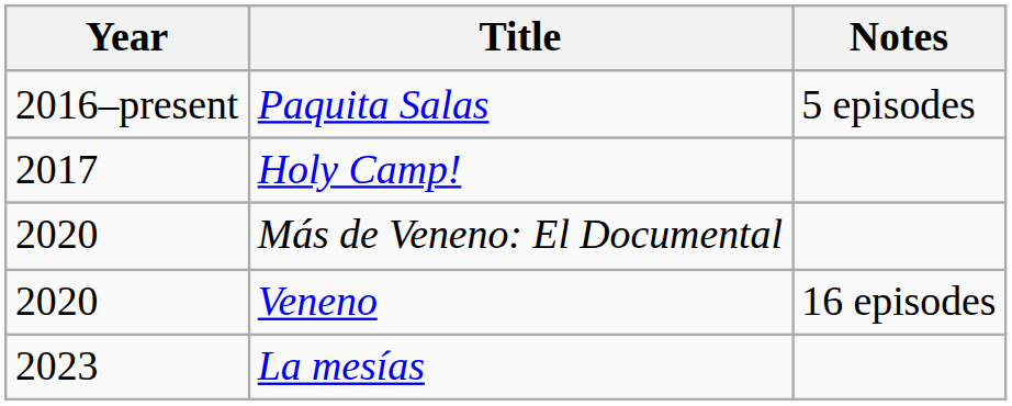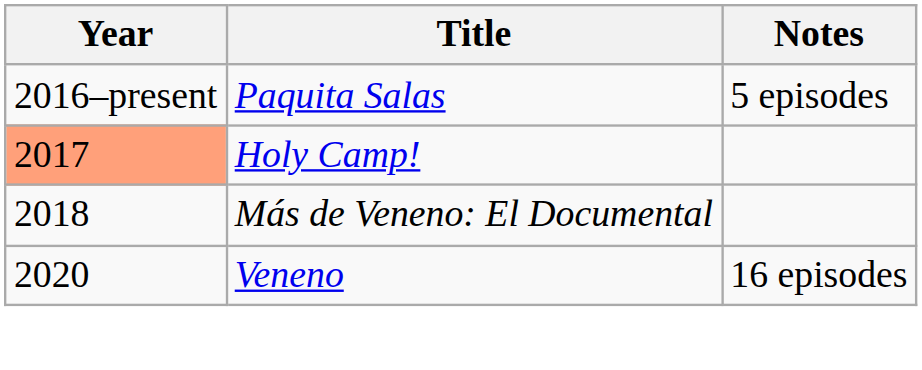 <table class="wikitable">
 <tr>
 <th>Year</th>
 <th>Title</th>
 <th>Notes</th>
 </tr>
 <tr>
 <td>2016–present</td>
 <td><em><a href='#'>Paquita Salas</a></em></td>
 <td>5 episodes</td>
 </tr>
 <tr>
-<td>2017</td>
+<td style="background: lightsalmon;">2017</td>
 <td><em><a href='#'>Holy Camp!</a></em></td>
 <td></td>
 </tr>
 <tr>
-<td>2020</td>
+<td>2018</td>
 <td><em>Más de Veneno: El Documental</em></td>
 <td></td>
 </tr>
 <tr>
 <td>2020</td>
 <td><em><a href='#'>Veneno</a></em></td>
 <td>16 episodes</td>
 </tr>
-<tr>
-<td>2023</td>
-<td><em><a href='#'>La mesías</a></em></td>
-<td></td>
-</tr>
 </table>
